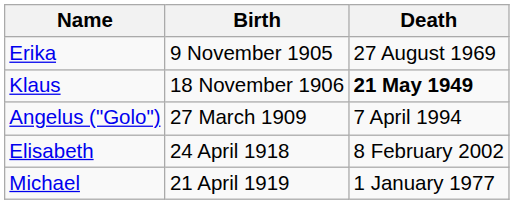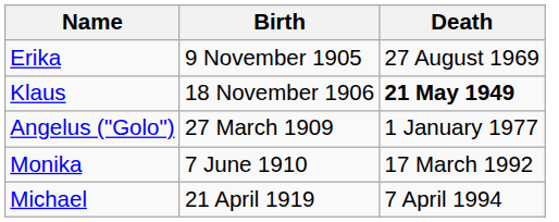 <table class="wikitable">
 <tr>
 <th>Name</th>
 <th>Birth</th>
 <th>Death</th>
 </tr>
 <tr>
 <td><a href='#'>Erika</a></td>
 <td>9 November 1905</td>
 <td>27 August 1969</td>
 </tr>
 <tr>
 <td><a href='#'>Klaus</a></td>
 <td>18 November 1906</td>
 <td><strong>21 May 1949</strong></td>
 </tr>
 <tr>
 <td><a href='#'>Angelus ("Golo")</a></td>
 <td>27 March 1909</td>
-<td>7 April 1994</td>
+<td>1 January 1977</td>
 </tr>
 <tr>
-<td><a href='#'>Elisabeth</a></td>
-<td>24 April 1918</td>
-<td>8 February 2002</td>
+<td><a href='#'>Monika</a></td>
+<td>7 June 1910</td>
+<td>17 March 1992</td>
 </tr>
 <tr>
 <td><a href='#'>Michael</a></td>
 <td>21 April 1919</td>
-<td>1 January 1977</td>
+<td>7 April 1994</td>
 </tr>
 </table>
